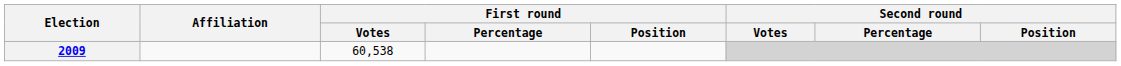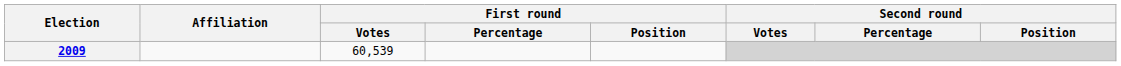 <table class=wikitable width=100%>
 <tr>
 <th rowspan=2>Election</th>
 <th rowspan=2>Affiliation</th>
 <th colspan=3>First round</th>
 <th colspan=3>Second round</th>
 </tr>
 <tr>
 <th>Votes</th>
 <th>Percentage</th>
 <th>Position</th>
 <th>Votes</th>
 <th>Percentage</th>
 <th>Position</th>
 </tr>
 <tr align=center>
 <th><a href='#'>2009</a></th>
 <td></td>
-<td>60,538</td>
+<td>60,539</td>
 <td></td>
 <td></td>
 <td bgcolor=lightgrey colspan=3></td>
 </tr>
 </table>
